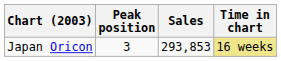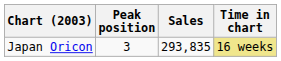 <table class="wikitable">
 <tr>
 <th align="left">Chart (2003)</th>
 <th align="center">Peak<br>position</th>
 <th align="center">Sales</th>
 <th align="center">Time in<br>chart</th>
 </tr>
 <tr>
 <td align="left">Japan <a href='#'>Oricon</a></td>
 <td align="center">3</td>
-<td align="center">293,853</td>
+<td align="center">293,835</td>
 <td align="center" style="background: khaki;">16 weeks</td>
 </tr>
 </table>
